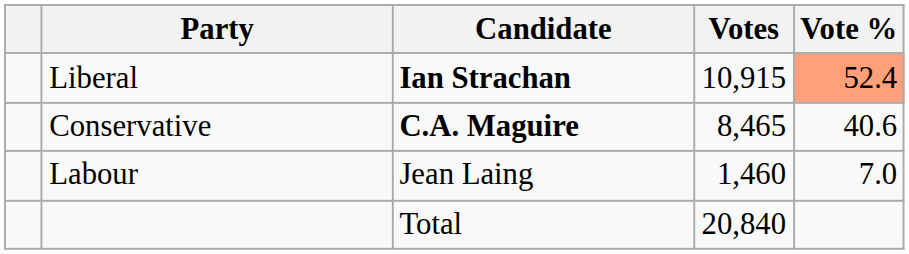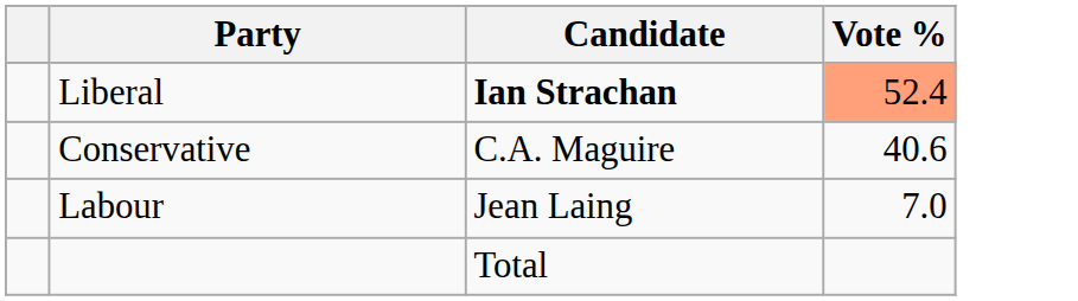 <table class="wikitable">
 <tr>
 <th></th>
 <th scope="col" width="175">Party</th>
 <th scope="col" width="150">Candidate</th>
-<th>Votes</th>
 <th>Vote %</th>
 </tr>
 <tr>
 <td>   </td>
 <td>Liberal</td>
 <td><strong>Ian Strachan</strong></td>
-<td align=right>10,915</td>
 <td align=right style="background: lightsalmon;">52.4</td>
 </tr>
 <tr>
 <td>   </td>
 <td>Conservative</td>
-<td><strong>C.A. Maguire</strong></td>
-<td align=right>8,465</td>
+<td>C.A. Maguire</td>
 <td align=right>40.6</td>
 </tr>
 <tr>
 <td>   </td>
 <td>Labour</td>
 <td>Jean Laing</td>
-<td align=right>1,460</td>
 <td align=right>7.0</td>
 </tr>
 <tr>
 <td></td>
 <td></td>
 <td>Total</td>
-<td align=right>20,840</td>
 <td></td>
 </tr>
 </table>
